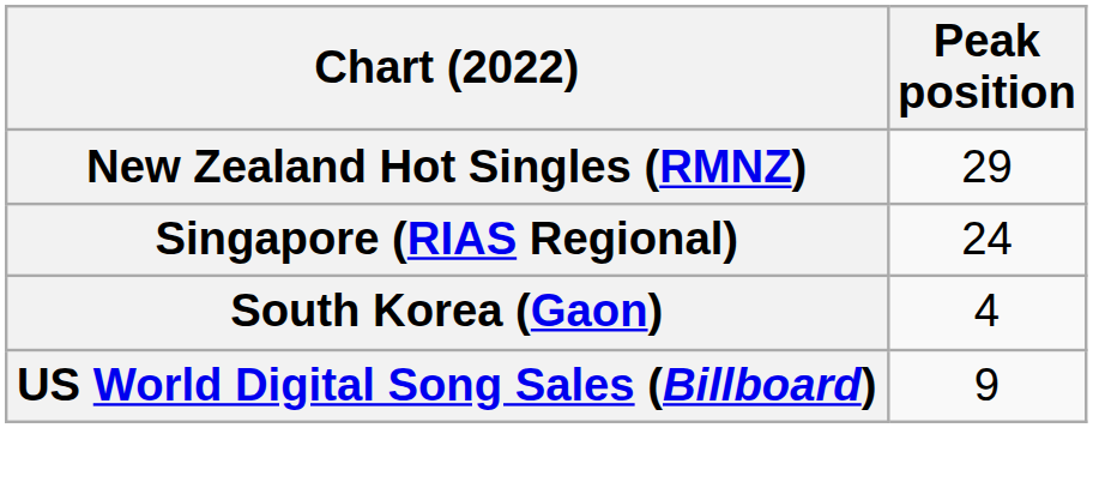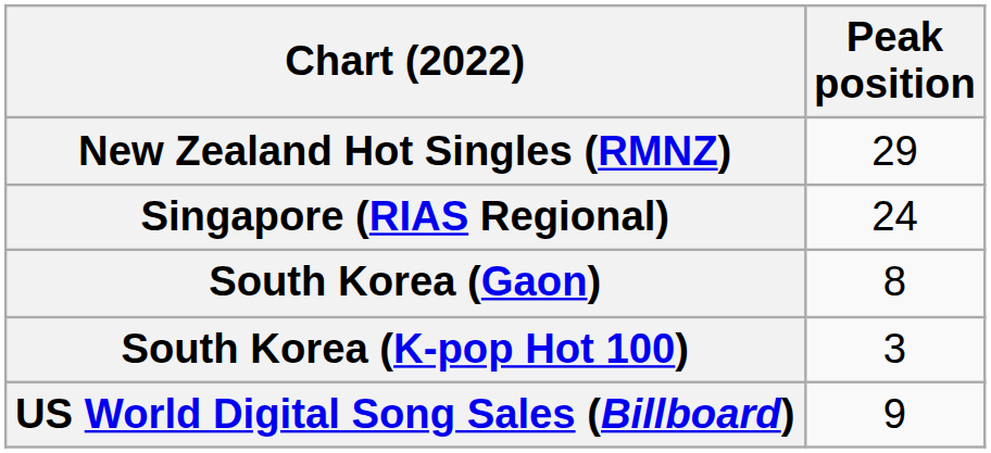 <table class="wikitable sortable plainrowheaders" style="text-align:center">
 <tr>
 <th scope="col">Chart (2022)</th>
 <th scope="col">Peak<br>position</th>
 </tr>
 <tr>
 <th scope="row">New Zealand Hot Singles (<a href='#'>RMNZ</a>)</th>
 <td>29</td>
 </tr>
 <tr>
 <th scope="row">Singapore  (<a href='#'>RIAS</a> Regional)</th>
 <td>24</td>
 </tr>
 <tr>
 <th scope="row">South Korea (<a href='#'>Gaon</a>)</th>
-<td>4</td>
+<td>8</td>
+</tr>
+<tr>
+<th scope="row">South Korea (<a href='#'>K-pop Hot 100</a>)</th>
+<td>3</td>
 </tr>
 <tr>
 <th scope="row">US <a href='#'>World Digital Song Sales</a> (<em><a href='#'>Billboard</a></em>)</th>
 <td>9</td>
 </tr>
 </table>
